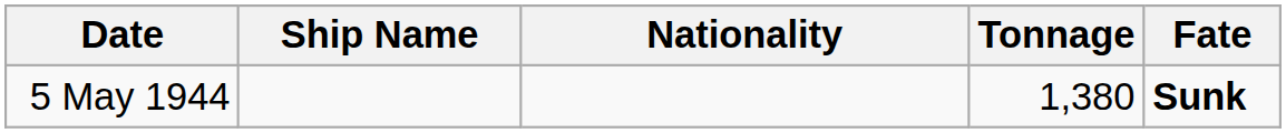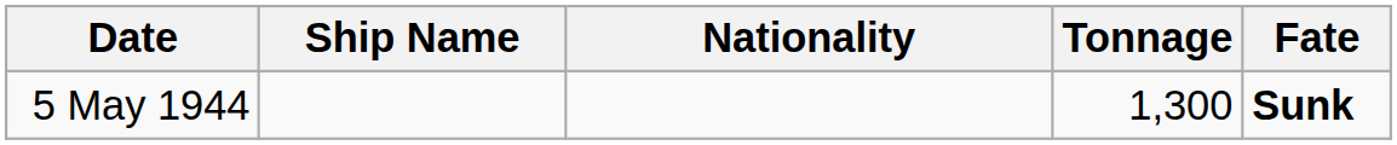 <table class="wikitable sortable">
 <tr>
 <th width="90px">Date</th>
 <th width="110px">Ship Name</th>
 <th width="180px">Nationality</th>
 <th width="25px">Tonnage</th>
 <th width="50px">Fate</th>
 </tr>
 <tr>
 <td align="right">5 May 1944</td>
 <td align="left"></td>
 <td align="left"></td>
-<td align="right">1,380</td>
+<td align="right">1,300</td>
 <td align="left"><strong>Sunk</strong></td>
 </tr>
 </table>
